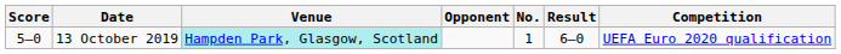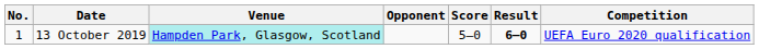 <table class="wikitable" style="font-size:100%;">
 <tr>
-<th>Score</th>
+<th>No.</th>
 <th>Date</th>
 <th>Venue</th>
 <th>Opponent</th>
-<th>No.</th>
+<th>Score</th>
 <th>Result</th>
 <th>Competition</th>
 </tr>
 <tr>
-<td align=center>5–0</td>
+<td align=center>1</td>
 <td>13 October 2019</td>
 <td style="background: paleturquoise;"><a href='#'>Hampden Park</a>, Glasgow, Scotland</td>
 <td></td>
-<td align=center>1</td>
-<td align=center>6–0</td>
+<td align=center>5–0</td>
+<td align=center><strong>6–0</strong></td>
 <td><a href='#'>UEFA Euro 2020 qualification</a></td>
 </tr>
 </table>
